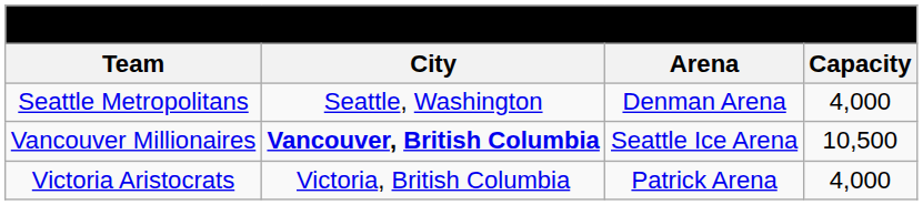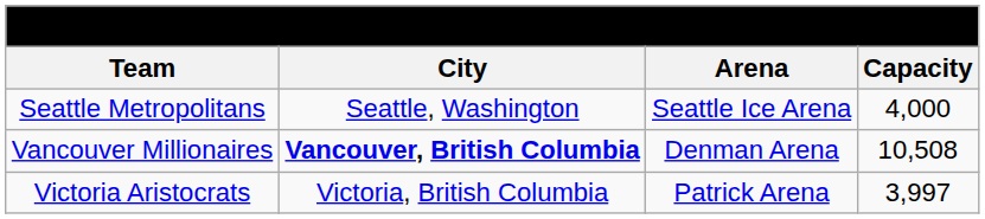 <table class="wikitable" style="width:auto; text-align:center;">
 <tr>
 <td bgcolor="#000000" align="center" colspan="6"><strong><span>1920–21 Pacific Coast Hockey Association</span></strong></td>
 </tr>
 <tr>
 <th>Team</th>
 <th>City</th>
 <th>Arena</th>
 <th>Capacity</th>
 </tr>
 <tr>
 <td><a href='#'>Seattle Metropolitans</a></td>
 <td><a href='#'>Seattle</a>, <a href='#'>Washington</a></td>
-<td><a href='#'>Denman Arena</a></td>
+<td><a href='#'>Seattle Ice Arena</a></td>
 <td>4,000</td>
 </tr>
 <tr>
 <td><a href='#'>Vancouver Millionaires</a></td>
 <td><strong><a href='#'>Vancouver</a>, <a href='#'>British Columbia</a></strong></td>
-<td><a href='#'>Seattle Ice Arena</a></td>
-<td>10,500</td>
+<td><a href='#'>Denman Arena</a></td>
+<td>10,508</td>
 </tr>
 <tr>
 <td><a href='#'>Victoria Aristocrats</a></td>
 <td><a href='#'>Victoria</a>, <a href='#'>British Columbia</a></td>
 <td><a href='#'>Patrick Arena</a></td>
-<td>4,000</td>
+<td>3,997</td>
 </tr>
 </table>
